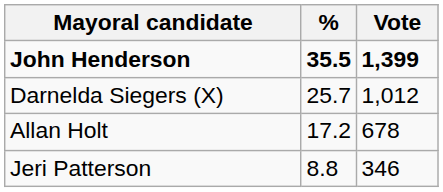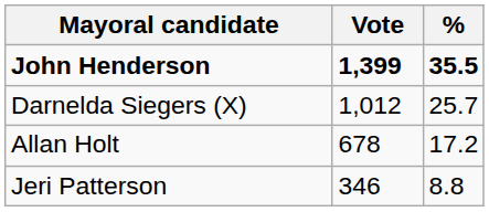 <table class="wikitable">
 <tr>
 <th width="200px">Mayoral candidate</th>
+<th width="50px">Vote</th>
 <th width="30px">%</th>
-<th width="50px">Vote</th>
 </tr>
 <tr>
 <td><strong>John Henderson</strong> </td>
+<td><strong>1,399</strong></td>
 <td><strong>35.5</strong></td>
-<td><strong>1,399</strong></td>
 </tr>
 <tr>
 <td>Darnelda Siegers (X)</td>
+<td>1,012</td>
 <td>25.7</td>
-<td>1,012</td>
 </tr>
 <tr>
 <td>Allan Holt</td>
+<td>678</td>
 <td>17.2</td>
-<td>678</td>
 </tr>
 <tr>
 <td>Jeri Patterson</td>
+<td>346</td>
 <td>8.8</td>
-<td>346</td>
 </tr>
 </table>
